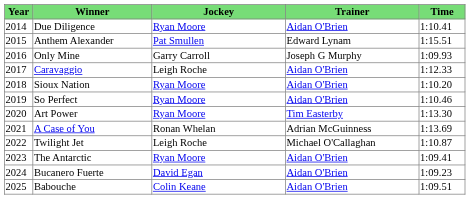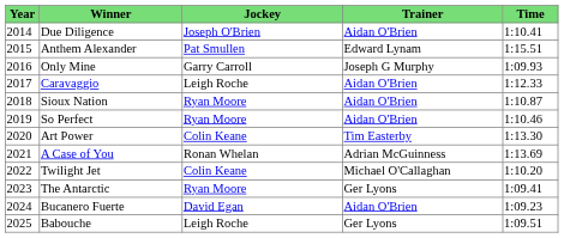 <table class = "sortable" | border="1" style="border-collapse: collapse; font-size:90%">
 <tr bgcolor="#77dd77" align="center">
 <th style="width:36px"><strong>Year</strong></th>
 <th style="width:160px"><strong>Winner</strong></th>
 <th style="width:180px"><strong>Jockey</strong></th>
 <th style="width:180px"><strong>Trainer</strong></th>
 <th style="width:60px"><strong>Time</strong></th>
 </tr>
 <tr>
 <td>2014</td>
 <td>Due Diligence</td>
-<td><a href='#'>Ryan Moore</a></td>
+<td><a href='#'>Joseph O'Brien</a></td>
 <td><a href='#'>Aidan O'Brien</a></td>
 <td>1:10.41</td>
 </tr>
 <tr>
 <td>2015</td>
 <td>Anthem Alexander</td>
 <td><a href='#'>Pat Smullen</a></td>
 <td>Edward Lynam</td>
 <td>1:15.51</td>
 </tr>
 <tr>
 <td>2016</td>
 <td>Only Mine</td>
 <td>Garry Carroll</td>
 <td>Joseph G Murphy</td>
 <td>1:09.93</td>
 </tr>
 <tr>
 <td>2017</td>
 <td><a href='#'>Caravaggio</a></td>
 <td>Leigh Roche</td>
 <td><a href='#'>Aidan O'Brien</a></td>
 <td>1:12.33</td>
 </tr>
 <tr>
 <td>2018</td>
 <td>Sioux Nation</td>
 <td><a href='#'>Ryan Moore</a></td>
 <td><a href='#'>Aidan O'Brien</a></td>
-<td>1:10.20</td>
+<td>1:10.87</td>
 </tr>
 <tr>
 <td>2019</td>
 <td>So Perfect</td>
 <td><a href='#'>Ryan Moore</a></td>
 <td><a href='#'>Aidan O'Brien</a></td>
 <td>1:10.46</td>
 </tr>
 <tr>
 <td>2020</td>
 <td>Art Power</td>
-<td><a href='#'>Ryan Moore</a></td>
+<td><a href='#'>Colin Keane</a></td>
 <td><a href='#'>Tim Easterby</a></td>
 <td>1:13.30</td>
 </tr>
 <tr>
 <td>2021</td>
 <td><a href='#'>A Case of You</a></td>
 <td>Ronan Whelan</td>
 <td>Adrian McGuinness</td>
 <td>1:13.69</td>
 </tr>
 <tr>
 <td>2022</td>
 <td>Twilight Jet</td>
-<td>Leigh Roche</td>
+<td><a href='#'>Colin Keane</a></td>
 <td>Michael O'Callaghan</td>
-<td>1:10.87</td>
+<td>1:10.20</td>
 </tr>
 <tr>
 <td>2023</td>
 <td>The Antarctic</td>
 <td><a href='#'>Ryan Moore</a></td>
-<td><a href='#'>Aidan O'Brien</a></td>
+<td>Ger Lyons</td>
 <td>1:09.41</td>
 </tr>
 <tr>
 <td>2024</td>
 <td>Bucanero Fuerte</td>
 <td><a href='#'>David Egan</a></td>
 <td><a href='#'>Aidan O'Brien</a></td>
 <td>1:09.23</td>
 </tr>
 <tr>
 <td>2025</td>
 <td>Babouche</td>
-<td><a href='#'>Colin Keane</a></td>
-<td><a href='#'>Aidan O'Brien</a></td>
+<td>Leigh Roche</td>
+<td>Ger Lyons</td>
 <td>1:09.51</td>
 </tr>
 </table>
